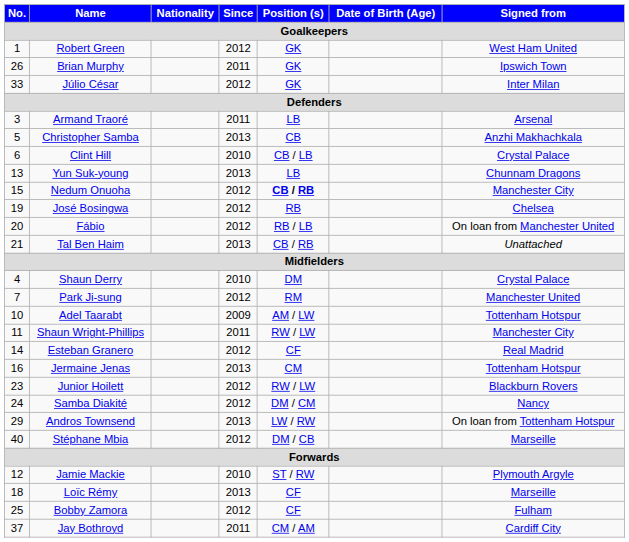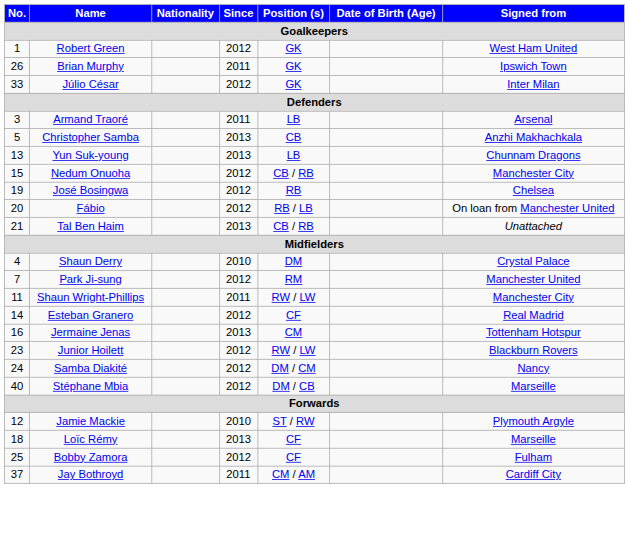 <table class="wikitable" style="text-align:center; font-size:90%; width:90%;">
 <tr>
 <th style="background:#0000FF; color:white; text-align:center;">No.</th>
 <th style="background:#0000FF; color:white; text-align:center;">Name</th>
 <th style="background:#0000FF; color:white; text-align:center;">Nationality</th>
 <th style="background:#0000FF; color:white; text-align:center;">Since</th>
 <th style="background:#0000FF; color:white; text-align:center;">Position (s)</th>
 <th style="background:#0000FF; color:white; text-align:center;">Date of Birth (Age)</th>
 <th style="background:#0000FF; color:white; text-align:center;">Signed from</th>
 </tr>
 <tr>
 <th colspan="7" style="background:#dcdcdc; text-align:center;">Goalkeepers</th>
 </tr>
 <tr>
 <td>1</td>
 <td><a href='#'>Robert Green</a></td>
 <td></td>
 <td>2012</td>
 <td><a href='#'>GK</a></td>
 <td></td>
 <td> <a href='#'>West Ham United</a></td>
 </tr>
 <tr>
 <td>26</td>
 <td><a href='#'>Brian Murphy</a></td>
 <td></td>
 <td>2011</td>
 <td><a href='#'>GK</a></td>
 <td></td>
 <td> <a href='#'>Ipswich Town</a></td>
 </tr>
 <tr>
 <td>33</td>
 <td><a href='#'>Júlio César</a></td>
 <td></td>
 <td>2012</td>
 <td><a href='#'>GK</a></td>
 <td></td>
 <td> <a href='#'>Inter Milan</a></td>
 </tr>
 <tr>
 <th colspan="7" style="background:#dcdcdc; text-align:center;">Defenders</th>
 </tr>
 <tr>
 <td>3</td>
 <td><a href='#'>Armand Traoré</a></td>
 <td></td>
 <td>2011</td>
 <td><a href='#'>LB</a></td>
 <td></td>
 <td> <a href='#'>Arsenal</a></td>
 </tr>
 <tr>
 <td>5</td>
 <td><a href='#'>Christopher Samba</a></td>
 <td></td>
 <td>2013</td>
 <td><a href='#'>CB</a></td>
 <td></td>
 <td> <a href='#'>Anzhi Makhachkala</a></td>
 </tr>
 <tr>
-<td>6</td>
-<td><a href='#'>Clint Hill</a></td>
-<td></td>
-<td>2010</td>
-<td><a href='#'>CB</a> / <a href='#'>LB</a></td>
-<td></td>
-<td> <a href='#'>Crystal Palace</a></td>
-</tr>
-<tr>
 <td>13</td>
 <td><a href='#'>Yun Suk-young</a></td>
 <td></td>
 <td>2013</td>
 <td><a href='#'>LB</a></td>
 <td></td>
 <td> <a href='#'>Chunnam Dragons</a></td>
 </tr>
 <tr>
 <td>15</td>
 <td><a href='#'>Nedum Onuoha</a></td>
 <td></td>
 <td>2012</td>
-<td><strong><a href='#'>CB</a> / <a href='#'>RB</a></strong></td>
+<td><a href='#'>CB</a> / <a href='#'>RB</a></td>
 <td></td>
 <td> <a href='#'>Manchester City</a></td>
 </tr>
 <tr>
 <td>19</td>
 <td><a href='#'>José Bosingwa</a></td>
 <td></td>
 <td>2012</td>
 <td><a href='#'>RB</a></td>
 <td></td>
 <td> <a href='#'>Chelsea</a></td>
 </tr>
 <tr>
 <td>20</td>
 <td><a href='#'>Fábio</a></td>
 <td></td>
 <td>2012</td>
 <td><a href='#'>RB</a> / <a href='#'>LB</a></td>
 <td></td>
 <td>On loan from  <a href='#'>Manchester United</a></td>
 </tr>
 <tr>
 <td>21</td>
 <td><a href='#'>Tal Ben Haim</a></td>
 <td></td>
 <td>2013</td>
 <td><a href='#'>CB</a> / <a href='#'>RB</a></td>
 <td></td>
 <td><em>Unattached</em></td>
 </tr>
 <tr>
 <th colspan="7" style="background:#dcdcdc; text-align:center;">Midfielders</th>
 </tr>
 <tr>
 <td>4</td>
 <td><a href='#'>Shaun Derry</a></td>
 <td></td>
 <td>2010</td>
 <td><a href='#'>DM</a></td>
 <td></td>
 <td> <a href='#'>Crystal Palace</a></td>
 </tr>
 <tr>
 <td>7</td>
 <td><a href='#'>Park Ji-sung</a></td>
 <td></td>
 <td>2012</td>
 <td><a href='#'>RM</a></td>
 <td></td>
 <td> <a href='#'>Manchester United</a></td>
 </tr>
 <tr>
-<td>10</td>
-<td><a href='#'>Adel Taarabt</a></td>
-<td></td>
-<td>2009</td>
-<td><a href='#'>AM</a> / <a href='#'>LW</a></td>
-<td></td>
-<td> <a href='#'>Tottenham Hotspur</a></td>
-</tr>
-<tr>
 <td>11</td>
 <td><a href='#'>Shaun Wright-Phillips</a></td>
 <td></td>
 <td>2011</td>
 <td><a href='#'>RW</a> / <a href='#'>LW</a></td>
 <td></td>
 <td> <a href='#'>Manchester City</a></td>
 </tr>
 <tr>
 <td>14</td>
 <td><a href='#'>Esteban Granero</a></td>
 <td></td>
 <td>2012</td>
 <td><a href='#'>CF</a></td>
 <td></td>
 <td> <a href='#'>Real Madrid</a></td>
 </tr>
 <tr>
 <td>16</td>
 <td><a href='#'>Jermaine Jenas</a></td>
 <td></td>
 <td>2013</td>
 <td><a href='#'>CM</a></td>
 <td></td>
 <td> <a href='#'>Tottenham Hotspur</a></td>
 </tr>
 <tr>
 <td>23</td>
 <td><a href='#'>Junior Hoilett</a></td>
 <td></td>
 <td>2012</td>
 <td><a href='#'>RW</a> / <a href='#'>LW</a></td>
 <td></td>
 <td> <a href='#'>Blackburn Rovers</a></td>
 </tr>
 <tr>
 <td>24</td>
 <td><a href='#'>Samba Diakité</a></td>
 <td></td>
 <td>2012</td>
 <td><a href='#'>DM</a> / <a href='#'>CM</a></td>
 <td></td>
 <td> <a href='#'>Nancy</a></td>
-</tr>
-<tr>
-<td>29</td>
-<td><a href='#'>Andros Townsend</a></td>
-<td></td>
-<td>2013</td>
-<td><a href='#'>LW</a> / <a href='#'>RW</a></td>
-<td></td>
-<td>On loan from  <a href='#'>Tottenham Hotspur</a></td>
 </tr>
 <tr>
 <td>40</td>
 <td><a href='#'>Stéphane Mbia</a></td>
 <td></td>
 <td>2012</td>
 <td><a href='#'>DM</a> / <a href='#'>CB</a></td>
 <td></td>
 <td> <a href='#'>Marseille</a></td>
 </tr>
 <tr>
 <th colspan="7" style="background:#dcdcdc; text-align:center;">Forwards</th>
 </tr>
 <tr>
 <td>12</td>
 <td><a href='#'>Jamie Mackie</a></td>
 <td></td>
 <td>2010</td>
 <td><a href='#'>ST</a> / <a href='#'>RW</a></td>
 <td></td>
 <td> <a href='#'>Plymouth Argyle</a></td>
 </tr>
 <tr>
 <td>18</td>
 <td><a href='#'>Loïc Rémy</a></td>
 <td></td>
 <td>2013</td>
 <td><a href='#'>CF</a></td>
 <td></td>
 <td> <a href='#'>Marseille</a></td>
 </tr>
 <tr>
 <td>25</td>
 <td><a href='#'>Bobby Zamora</a></td>
 <td></td>
 <td>2012</td>
 <td><a href='#'>CF</a></td>
 <td></td>
 <td> <a href='#'>Fulham</a></td>
 </tr>
 <tr>
 <td>37</td>
 <td><a href='#'>Jay Bothroyd</a></td>
 <td></td>
 <td>2011</td>
 <td><a href='#'>CM</a> / <a href='#'>AM</a></td>
 <td></td>
 <td> <a href='#'>Cardiff City</a></td>
 </tr>
 </table>
